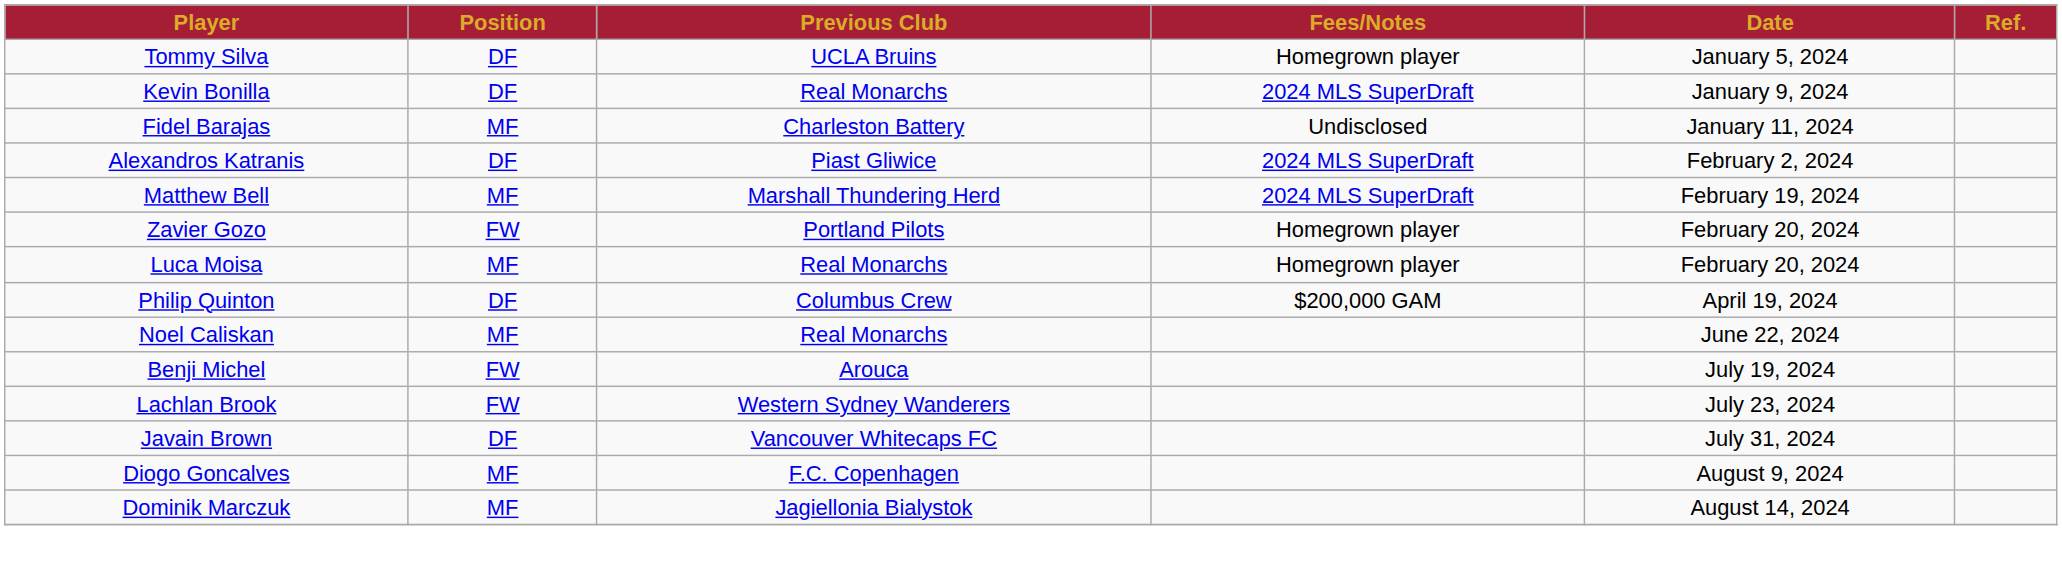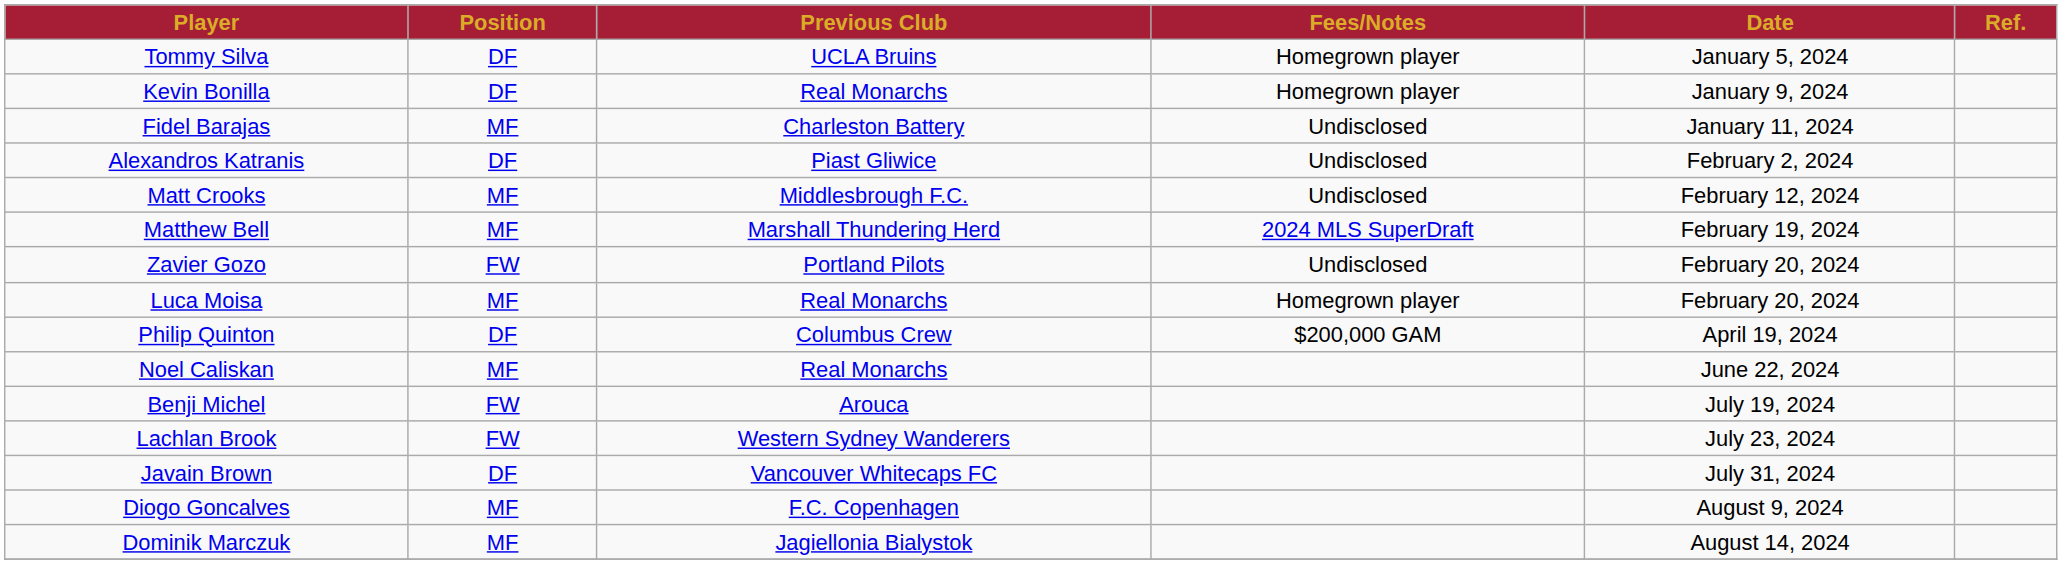 <table class="wikitable sortable" style="width:90%; text-align:center; font-size:95%;">
 <tr>
 <th style="background:#A51E36; color:#DAAC27; text-align:center;"><strong>Player </strong></th>
 <th style="background:#A51E36; color:#DAAC27; text-align:center;"><strong>Position </strong></th>
 <th style="background:#A51E36; color:#DAAC27; text-align:center;"><strong>Previous Club</strong></th>
 <th style="background:#A51E36; color:#DAAC27; text-align:center;"><strong>Fees/Notes </strong></th>
 <th style="background:#A51E36; color:#DAAC27; text-align:center;"><strong>Date</strong></th>
 <th style="background:#A51E36; color:#DAAC27; text-align:center;"><strong>Ref.</strong></th>
 </tr>
 <tr>
 <td> <a href='#'>Tommy Silva</a></td>
 <td style="text-align:center;"><a href='#'>DF</a></td>
 <td> <a href='#'>UCLA Bruins</a></td>
 <td>Homegrown player</td>
 <td>January 5, 2024</td>
 <td></td>
 </tr>
 <tr>
 <td> <a href='#'>Kevin Bonilla</a></td>
 <td style="text-align:center;"><a href='#'>DF</a></td>
 <td> <a href='#'>Real Monarchs</a></td>
-<td><a href='#'>2024 MLS SuperDraft</a></td>
+<td>Homegrown player</td>
 <td>January 9, 2024</td>
 <td></td>
 </tr>
 <tr>
 <td> <a href='#'>Fidel Barajas</a></td>
 <td style="text-align:center;"><a href='#'>MF</a></td>
 <td> <a href='#'>Charleston Battery</a></td>
 <td>Undisclosed</td>
 <td>January 11, 2024</td>
 <td></td>
 </tr>
 <tr>
 <td> <a href='#'>Alexandros Katranis</a></td>
 <td style="text-align:center;"><a href='#'>DF</a></td>
 <td> <a href='#'>Piast Gliwice</a></td>
-<td><a href='#'>2024 MLS SuperDraft</a></td>
+<td>Undisclosed</td>
 <td>February 2, 2024</td>
+<td></td>
+</tr>
+<tr>
+<td> <a href='#'>Matt Crooks</a></td>
+<td style="text-align:center;"><a href='#'>MF</a></td>
+<td> <a href='#'>Middlesbrough F.C.</a></td>
+<td>Undisclosed</td>
+<td>February 12, 2024</td>
 <td></td>
 </tr>
 <tr>
 <td> <a href='#'>Matthew Bell</a></td>
 <td style="text-align:center;"><a href='#'>MF</a></td>
 <td> <a href='#'>Marshall Thundering Herd</a></td>
 <td><a href='#'>2024 MLS SuperDraft</a></td>
 <td>February 19, 2024</td>
 <td></td>
 </tr>
 <tr>
 <td> <a href='#'>Zavier Gozo</a></td>
 <td style="text-align:center;"><a href='#'>FW</a></td>
 <td> <a href='#'>Portland Pilots</a></td>
-<td>Homegrown player</td>
+<td>Undisclosed</td>
 <td>February 20, 2024</td>
 <td></td>
 </tr>
 <tr>
 <td> <a href='#'>Luca Moisa</a></td>
 <td style="text-align:center;"><a href='#'>MF</a></td>
 <td> <a href='#'>Real Monarchs</a></td>
 <td>Homegrown player</td>
 <td>February 20, 2024</td>
 <td></td>
 </tr>
 <tr>
 <td> <a href='#'>Philip Quinton</a></td>
 <td style="text-align:center;"><a href='#'>DF</a></td>
 <td> <a href='#'>Columbus Crew</a></td>
 <td>$200,000 GAM</td>
 <td>April 19, 2024</td>
 <td></td>
 </tr>
 <tr>
 <td> <a href='#'>Noel Caliskan</a></td>
 <td style="text-align:center;"><a href='#'>MF</a></td>
 <td> <a href='#'>Real Monarchs</a></td>
 <td></td>
 <td>June 22, 2024</td>
 <td></td>
 </tr>
 <tr>
 <td> <a href='#'>Benji Michel</a></td>
 <td style="text-align:center;"><a href='#'>FW</a></td>
 <td> <a href='#'>Arouca</a></td>
 <td></td>
 <td>July 19, 2024</td>
 <td></td>
 </tr>
 <tr>
 <td> <a href='#'>Lachlan Brook</a></td>
 <td style="text-align:center;"><a href='#'>FW</a></td>
 <td> <a href='#'>Western Sydney Wanderers</a></td>
 <td></td>
 <td>July 23, 2024</td>
 <td></td>
 </tr>
 <tr>
 <td> <a href='#'>Javain Brown</a></td>
 <td style="text-align:center;"><a href='#'>DF</a></td>
 <td> <a href='#'>Vancouver Whitecaps FC</a></td>
 <td></td>
 <td>July 31, 2024</td>
 <td></td>
 </tr>
 <tr>
 <td> <a href='#'>Diogo Goncalves</a></td>
 <td style="text-align:center;"><a href='#'>MF</a></td>
 <td> <a href='#'>F.C. Copenhagen</a></td>
 <td></td>
 <td>August 9, 2024</td>
 <td></td>
 </tr>
 <tr>
 <td> <a href='#'>Dominik Marczuk</a></td>
 <td style="text-align:center;"><a href='#'>MF</a></td>
 <td> <a href='#'>Jagiellonia Bialystok</a></td>
 <td></td>
 <td>August 14, 2024</td>
 <td></td>
 </tr>
 <tr>
 </tr>
 </table>
